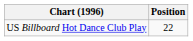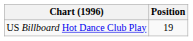 <table class="wikitable sortable">
 <tr>
 <th>Chart (1996)</th>
 <th>Position</th>
 </tr>
 <tr>
 <td>US <em>Billboard</em> <a href='#'>Hot Dance Club Play</a></td>
-<td align="center">22</td>
+<td align="center">19</td>
 </tr>
 </table>
